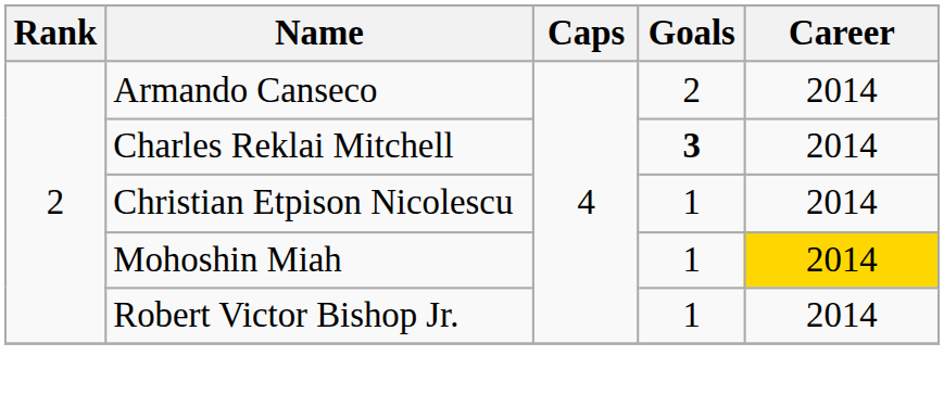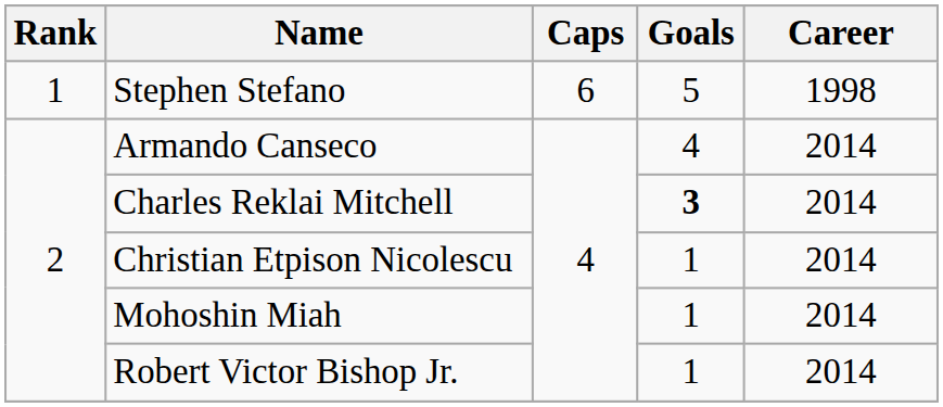 <table class="wikitable sortable" style="text-align: center;">
 <tr>
 </tr>
 <tr>
 <th width=20px>Rank</th>
 <th class="unsortable" style="width:185px;">Name</th>
 <th width=40px>Caps</th>
 <th width=40px>Goals</th>
 <th class="unsortable" style="width:80px;">Career</th>
 </tr>
 <tr>
+<td>1</td>
+<td align=left>Stephen Stefano</td>
+<td>6</td>
+<td>5</td>
+<td>1998</td>
+</tr>
+<tr>
 <td rowspan=5>2</td>
 <td align=left>Armando Canseco</td>
 <td rowspan=5>4</td>
-<td>2</td>
+<td>4</td>
 <td>2014</td>
 </tr>
 <tr>
 <td align=left>Charles Reklai Mitchell</td>
 <td><strong>3</strong></td>
 <td>2014</td>
 </tr>
 <tr>
 <td align=left>Christian Etpison Nicolescu</td>
 <td>1</td>
 <td>2014</td>
 </tr>
 <tr>
 <td align=left>Mohoshin Miah</td>
 <td>1</td>
-<td style="background: gold;">2014</td>
+<td>2014</td>
 </tr>
 <tr>
 <td align=left>Robert Victor Bishop Jr.</td>
 <td>1</td>
 <td>2014</td>
 </tr>
 <tr>
 </tr>
 </table>
